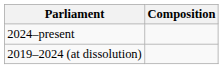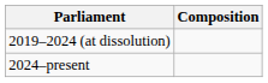 <table class="wikitable">
 <tr>
 <th>Parliament</th>
 <th>Composition</th>
 </tr>
 <tr>
+<td>2019–2024 (at dissolution)</td>
+<td></td>
+</tr>
+<tr>
 <td>2024–present</td>
 <td></td>
 </tr>
-<tr>
-<td>2019–2024 (at dissolution)</td>
-<td></td>
-</tr>
 </table>
